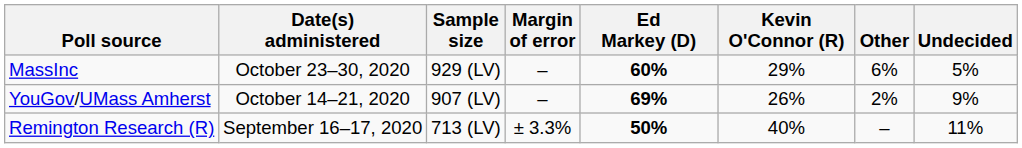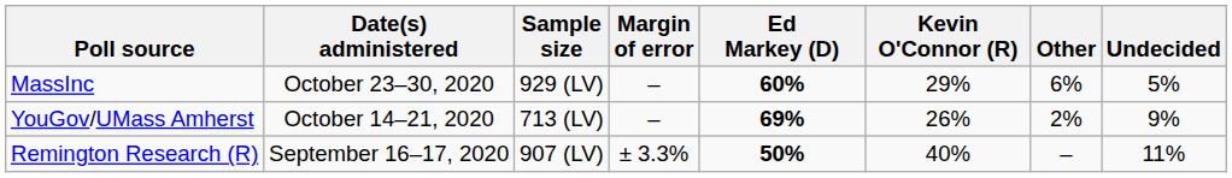 <table class="wikitable" style="font-size:90%;text-align:center;">
 <tr valign=bottom>
 <th>Poll source</th>
 <th>Date(s)<br>administered</th>
 <th>Sample<br>size</th>
 <th>Margin<br>of error</th>
 <th style="width:100px;">Ed<br>Markey (D)</th>
 <th style="width:100px;">Kevin<br>O'Connor (R)</th>
 <th>Other</th>
 <th>Undecided</th>
 </tr>
 <tr>
 <td style="text-align:left;"><a href='#'>MassInc</a></td>
 <td>October 23–30, 2020</td>
 <td>929 (LV)</td>
 <td>–</td>
 <td><strong>60%</strong></td>
 <td>29%</td>
 <td>6%</td>
 <td>5%</td>
 </tr>
 <tr>
 <td style="text-align:left;"><a href='#'>YouGov</a>/<a href='#'>UMass Amherst</a></td>
 <td>October 14–21, 2020</td>
-<td>907 (LV)</td>
+<td>713 (LV)</td>
 <td>–</td>
 <td><strong>69%</strong></td>
 <td>26%</td>
 <td>2%</td>
 <td>9%</td>
 </tr>
 <tr>
 <td style="text-align:left;"><a href='#'>Remington Research (R)</a></td>
 <td>September 16–17, 2020</td>
-<td>713 (LV)</td>
+<td>907 (LV)</td>
 <td>± 3.3%</td>
 <td><strong>50%</strong></td>
 <td>40%</td>
 <td>–</td>
 <td>11%</td>
 </tr>
 </table>
